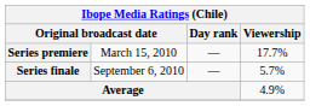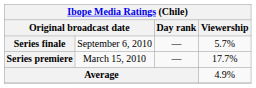 <table class=wikitable style="text-align:center">
 <tr>
 <th colspan="4"><a href='#'>Ibope Media Ratings</a> (Chile)</th>
 </tr>
 <tr>
 <th colspan="2">Original broadcast date</th>
 <th>Day rank</th>
 <th>Viewership</th>
 </tr>
 <tr>
+<th>Series finale</th>
+<td>September 6, 2010</td>
+<td>—</td>
+<td>5.7%</td>
+</tr>
+<tr>
 <th>Series premiere</th>
 <td>March 15, 2010</td>
 <td>—</td>
 <td>17.7%</td>
-</tr>
-<tr>
-<th>Series finale</th>
-<td>September 6, 2010</td>
-<td>—</td>
-<td>5.7%</td>
 </tr>
 <tr>
 <th colspan=3>Average</th>
 <td>4.9%</td>
 </tr>
 <tr>
 </tr>
 </table>
